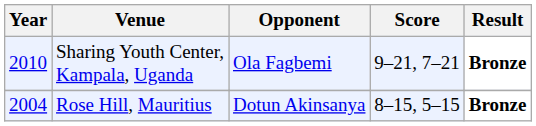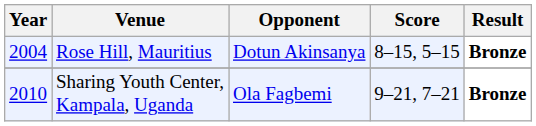 <table class="sortable wikitable" style="font-size: 90%;">
 <tr>
 <th>Year</th>
 <th>Venue</th>
 <th>Opponent</th>
 <th>Score</th>
 <th>Result</th>
 </tr>
 <tr style="background:#ECF2FF">
+<td align="center"><a href='#'>2004</a></td>
+<td align="left"><a href='#'>Rose Hill</a>, <a href='#'>Mauritius</a></td>
+<td align="left"> <a href='#'>Dotun Akinsanya</a></td>
+<td align="left">8–15, 5–15</td>
+<td style="text-align:left; background:white"> <strong>Bronze</strong></td>
+</tr>
+<tr>
+</tr>
+<tr style="background:#ECF2FF">
 <td align="center"><a href='#'>2010</a></td>
 <td align="left">Sharing Youth Center,<br><a href='#'>Kampala</a>, <a href='#'>Uganda</a></td>
 <td align="left"> <a href='#'>Ola Fagbemi</a></td>
 <td align="left">9–21, 7–21</td>
 <td style="text-align:left; background:white"> <strong>Bronze</strong></td>
 </tr>
-<tr>
-</tr>
-<tr style="background:#ECF2FF">
-<td align="center"><a href='#'>2004</a></td>
-<td align="left"><a href='#'>Rose Hill</a>, <a href='#'>Mauritius</a></td>
-<td align="left"> <a href='#'>Dotun Akinsanya</a></td>
-<td align="left">8–15, 5–15</td>
-<td style="text-align:left; background:white"> <strong>Bronze</strong></td>
-</tr>
 </table>
